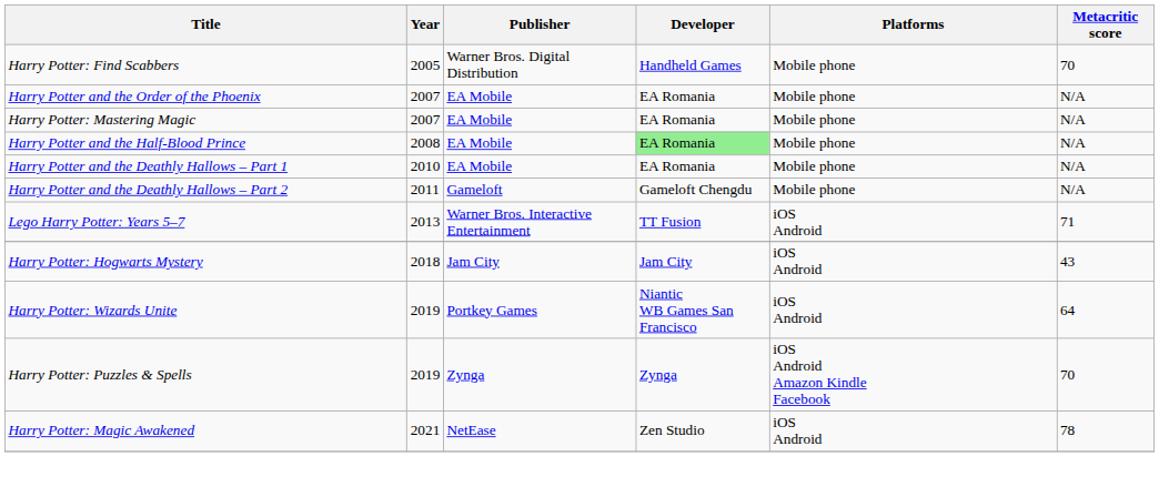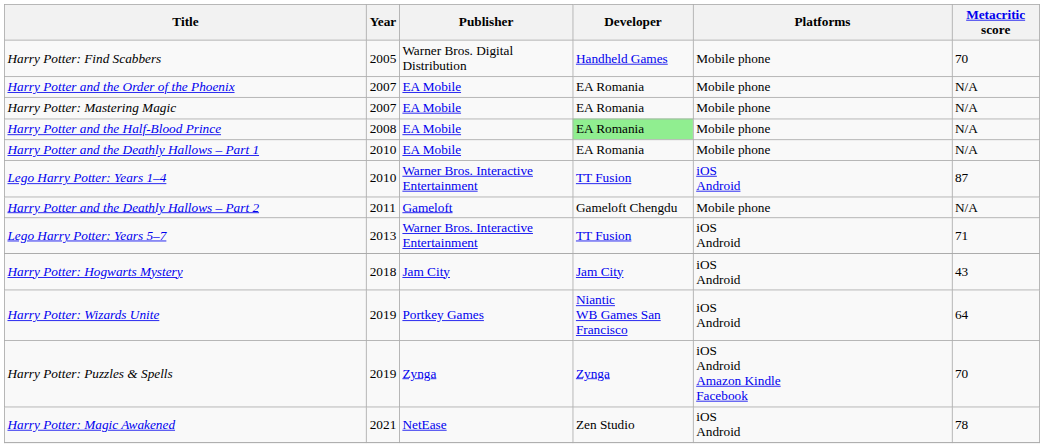 <table class="wikitable sortable">
 <tr>
 <th class="unsortable" width=35%>Title</th>
 <th>Year</th>
 <th>Publisher</th>
 <th>Developer</th>
 <th width=25%>Platforms</th>
 <th><a href='#'>Metacritic</a> score</th>
 </tr>
 <tr>
 <td><em>Harry Potter: Find Scabbers</em></td>
 <td>2005</td>
 <td>Warner Bros. Digital Distribution</td>
 <td><a href='#'>Handheld Games</a></td>
 <td>Mobile phone</td>
 <td>70</td>
 </tr>
 <tr>
 <td><em><a href='#'>Harry Potter and the Order of the Phoenix</a></em></td>
 <td>2007</td>
 <td><a href='#'>EA Mobile</a></td>
 <td>EA Romania</td>
 <td>Mobile phone</td>
 <td>N/A</td>
 </tr>
 <tr>
 <td><em>Harry Potter: Mastering Magic</em></td>
 <td>2007</td>
 <td><a href='#'>EA Mobile</a></td>
 <td>EA Romania</td>
 <td>Mobile phone</td>
 <td>N/A</td>
 </tr>
 <tr>
 <td><em><a href='#'>Harry Potter and the Half-Blood Prince</a></em></td>
 <td>2008</td>
 <td><a href='#'>EA Mobile</a></td>
 <td style="background: lightgreen;">EA Romania</td>
 <td>Mobile phone</td>
 <td>N/A</td>
 </tr>
 <tr>
 <td><em><a href='#'>Harry Potter and the Deathly Hallows – Part 1</a></em></td>
 <td>2010</td>
 <td><a href='#'>EA Mobile</a></td>
 <td>EA Romania</td>
 <td>Mobile phone</td>
 <td>N/A</td>
+</tr>
+<tr>
+<td><em><a href='#'>Lego Harry Potter: Years 1–4</a></em></td>
+<td>2010</td>
+<td><a href='#'>Warner Bros. Interactive Entertainment</a></td>
+<td><a href='#'>TT Fusion</a></td>
+<td><a href='#'>iOS</a><br><a href='#'>Android</a></td>
+<td>87</td>
 </tr>
 <tr>
 <td><em><a href='#'>Harry Potter and the Deathly Hallows – Part 2</a></em></td>
 <td>2011</td>
 <td><a href='#'>Gameloft</a></td>
 <td>Gameloft Chengdu</td>
 <td>Mobile phone</td>
 <td>N/A</td>
 </tr>
 <tr>
 <td><em><a href='#'>Lego Harry Potter: Years 5–7</a></em></td>
 <td>2013</td>
 <td><a href='#'>Warner Bros. Interactive Entertainment</a></td>
 <td><a href='#'>TT Fusion</a></td>
 <td>iOS<br>Android</td>
 <td>71</td>
 </tr>
 <tr>
 </tr>
 <tr>
 <td><em><a href='#'>Harry Potter: Hogwarts Mystery</a></em></td>
 <td>2018</td>
 <td><a href='#'>Jam City</a></td>
 <td><a href='#'>Jam City</a></td>
 <td>iOS<br>Android</td>
 <td>43</td>
 </tr>
 <tr>
 <td><em><a href='#'>Harry Potter: Wizards Unite</a></em></td>
 <td>2019</td>
 <td><a href='#'>Portkey Games</a></td>
 <td><a href='#'>Niantic</a><br><a href='#'>WB Games San Francisco</a></td>
 <td>iOS<br>Android</td>
 <td>64</td>
 </tr>
 <tr>
 <td><em>Harry Potter: Puzzles & Spells</em></td>
 <td>2019</td>
 <td><a href='#'>Zynga</a></td>
 <td><a href='#'>Zynga</a></td>
 <td>iOS<br>Android<br><a href='#'>Amazon Kindle</a><br><a href='#'>Facebook</a></td>
 <td>70</td>
 </tr>
 <tr>
 <td><em><a href='#'>Harry Potter: Magic Awakened</a></em></td>
 <td>2021</td>
 <td><a href='#'>NetEase</a></td>
 <td>Zen Studio</td>
 <td>iOS<br>Android</td>
 <td>78</td>
 </tr>
 <tr>
 </tr>
 </table>
